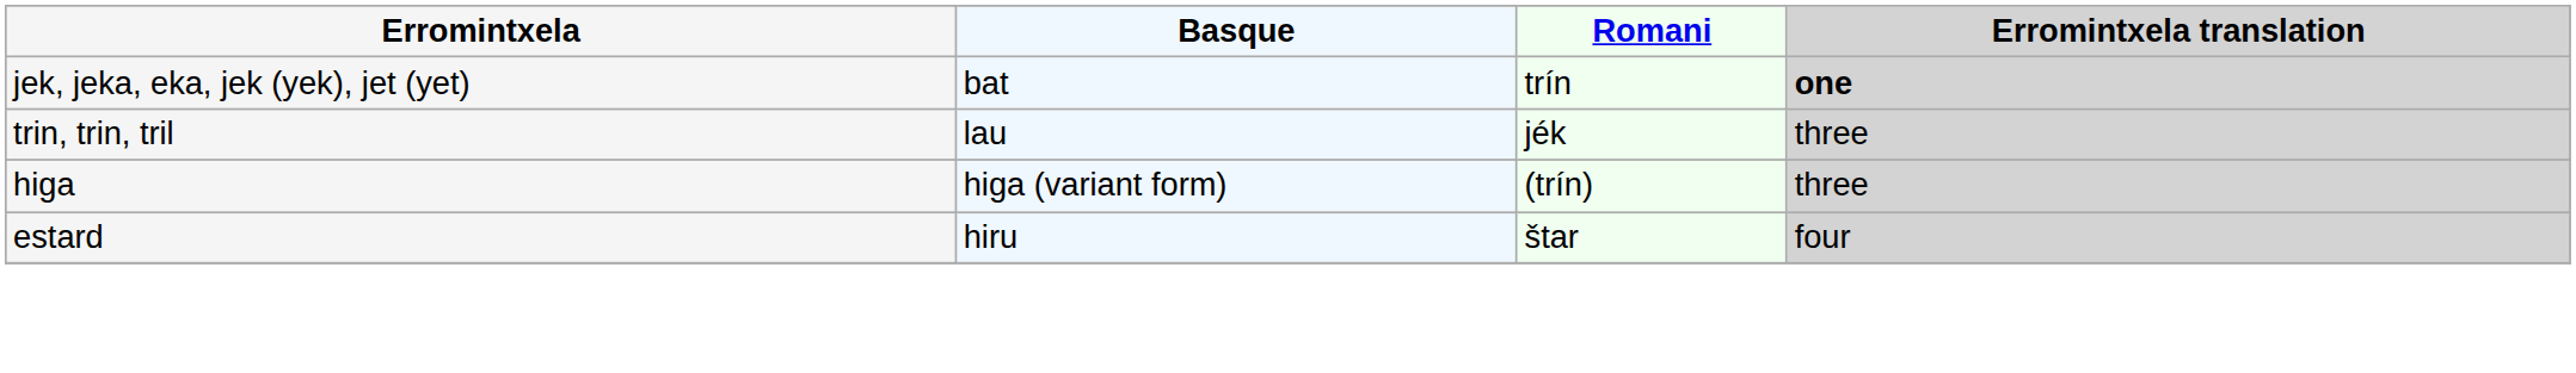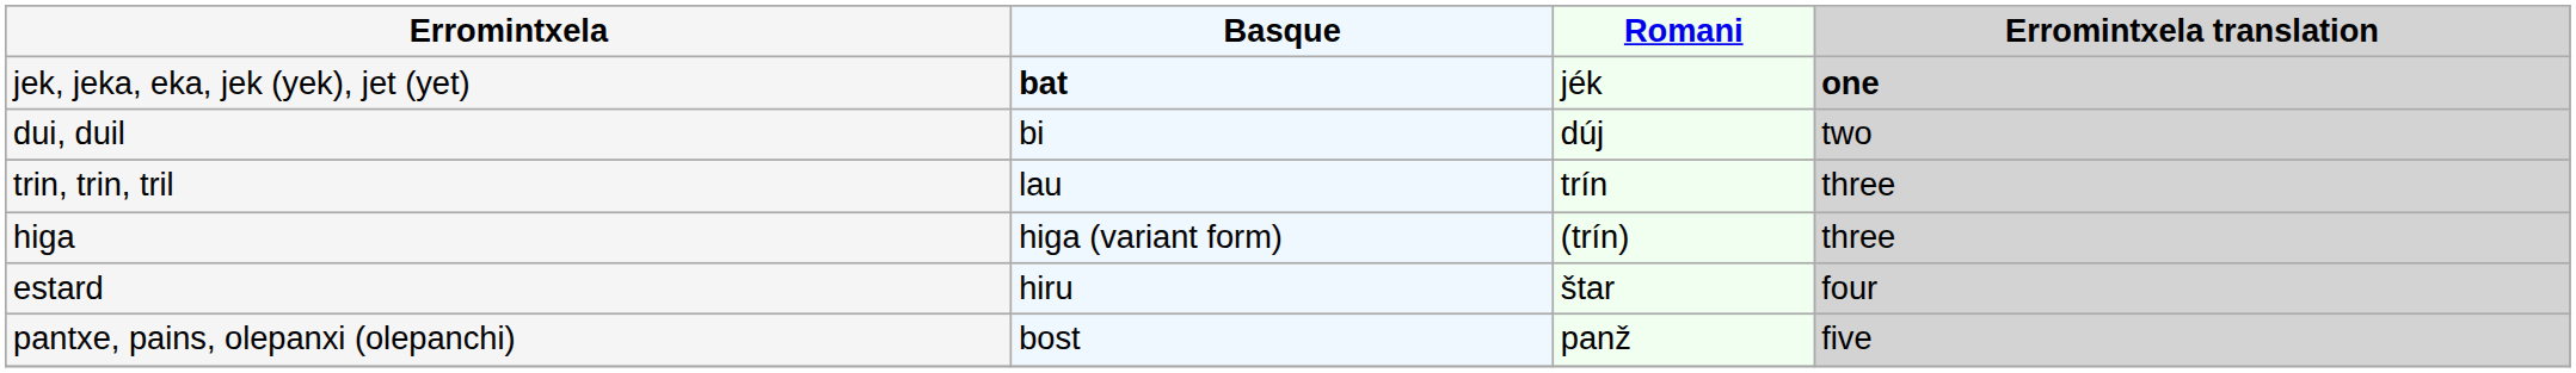 <table class="wikitable" style="width:100%; font-size: 100%">
 <tr>
 <th style="background-color: whitesmoke"><strong>Erromintxela</strong></th>
 <th style="background-color: aliceblue"><strong>Basque</strong></th>
 <th style="background-color: honeydew"><strong><a href='#'>Romani</a></strong></th>
 <th style="background-color: lightgrey"><strong>Erromintxela translation</strong></th>
 </tr>
 <tr>
 <td style="background-color: whitesmoke">jek, jeka, eka, jek (yek), jet (yet)</td>
-<td style="background-color: aliceblue">bat</td>
-<td style="background-color: honeydew">trín</td>
+<td style="background-color: aliceblue"><strong>bat</strong></td>
+<td style="background-color: honeydew">jék</td>
 <td style="background-color: lightgrey"><strong>one</strong></td>
+</tr>
+<tr>
+<td style="background-color: whitesmoke">dui, duil</td>
+<td style="background-color: aliceblue">bi</td>
+<td style="background-color: honeydew">dúj</td>
+<td style="background-color: lightgrey">two</td>
 </tr>
 <tr>
 <td style="background-color: whitesmoke">trin, trin, tril</td>
 <td style="background-color: aliceblue">lau</td>
-<td style="background-color: honeydew">jék</td>
+<td style="background-color: honeydew">trín</td>
 <td style="background-color: lightgrey">three</td>
 </tr>
 <tr>
 <td style="background-color: whitesmoke">higa</td>
 <td style="background-color: aliceblue">higa (variant form)</td>
 <td style="background-color: honeydew">(trín)</td>
 <td style="background-color: lightgrey">three</td>
 </tr>
 <tr>
 <td style="background-color: whitesmoke">estard</td>
 <td style="background-color: aliceblue">hiru</td>
 <td style="background-color: honeydew">štar</td>
 <td style="background-color: lightgrey">four</td>
 </tr>
 <tr>
+<td style="background-color: whitesmoke">pantxe, pains, olepanxi (olepanchi)</td>
+<td style="background-color: aliceblue">bost</td>
+<td style="background-color: honeydew">panž</td>
+<td style="background-color: lightgrey">five</td>
+</tr>
+<tr>
 </tr>
 </table>
